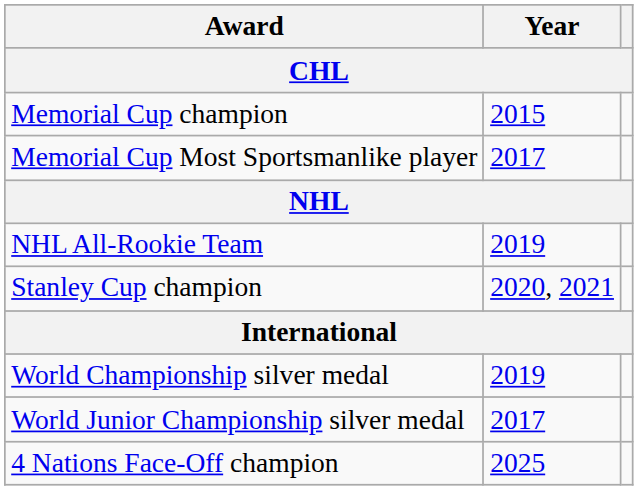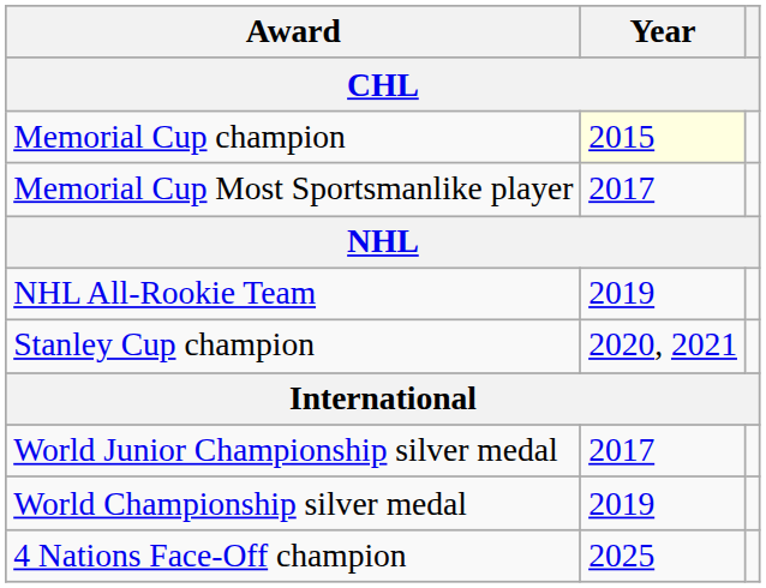 <table class="wikitable">
 <tr>
 <th>Award</th>
 <th>Year</th>
 <th></th>
 </tr>
 <tr>
 <th colspan="3"><a href='#'>CHL</a></th>
 </tr>
 <tr>
 <td><a href='#'>Memorial Cup</a> champion</td>
-<td><a href='#'>2015</a></td>
+<td style="background: lightyellow;"><a href='#'>2015</a></td>
 <td></td>
 </tr>
 <tr>
 <td><a href='#'>Memorial Cup</a> Most Sportsmanlike player</td>
 <td><a href='#'>2017</a></td>
 <td></td>
 </tr>
 <tr>
 <th colspan="3"><a href='#'>NHL</a></th>
 </tr>
 <tr>
 <td><a href='#'>NHL All-Rookie Team</a></td>
 <td><a href='#'>2019</a></td>
 <td></td>
 </tr>
 <tr>
 <td><a href='#'>Stanley Cup</a> champion</td>
 <td><a href='#'>2020</a>, <a href='#'>2021</a></td>
 <td></td>
 </tr>
 <tr>
 <th colspan="3">International</th>
 </tr>
 <tr>
-<td><a href='#'>World Championship</a> silver medal</td>
-<td><a href='#'>2019</a></td>
+<td><a href='#'>World Junior Championship</a> silver medal</td>
+<td><a href='#'>2017</a></td>
 <td></td>
 </tr>
 <tr>
-<td><a href='#'>World Junior Championship</a> silver medal</td>
-<td><a href='#'>2017</a></td>
+<td><a href='#'>World Championship</a> silver medal</td>
+<td><a href='#'>2019</a></td>
 <td></td>
 </tr>
 <tr>
 <td><a href='#'>4 Nations Face-Off</a> champion</td>
 <td><a href='#'>2025</a></td>
 <td></td>
 </tr>
 </table>
